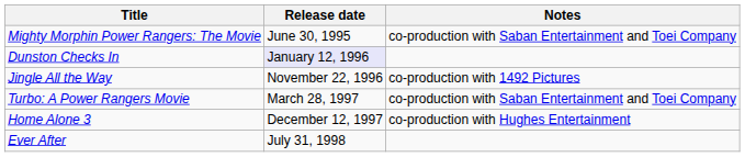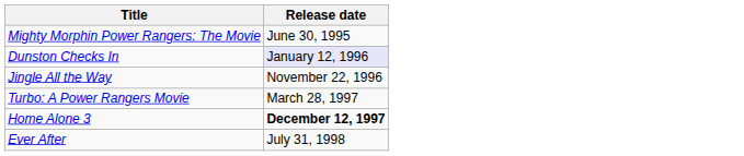 <table class="wikitable">
 <tr>
 <th>Title</th>
 <th>Release date</th>
-<th>Notes</th>
 </tr>
 <tr>
 <td><em><a href='#'>Mighty Morphin Power Rangers: The Movie</a></em></td>
 <td>June 30, 1995</td>
-<td>co-production with <a href='#'>Saban Entertainment</a> and <a href='#'>Toei Company</a></td>
 </tr>
 <tr>
 <td><em><a href='#'>Dunston Checks In</a></em></td>
 <td style="background: lavender;">January 12, 1996</td>
-<td></td>
 </tr>
 <tr>
 <td><em><a href='#'>Jingle All the Way</a></em></td>
 <td>November 22, 1996</td>
-<td>co-production with <a href='#'>1492 Pictures</a></td>
 </tr>
 <tr>
 <td><em><a href='#'>Turbo: A Power Rangers Movie</a></em></td>
 <td>March 28, 1997</td>
-<td>co-production with <a href='#'>Saban Entertainment</a> and <a href='#'>Toei Company</a></td>
 </tr>
 <tr>
 <td><em><a href='#'>Home Alone 3</a></em></td>
-<td>December 12, 1997</td>
-<td>co-production with <a href='#'>Hughes Entertainment</a></td>
+<td><strong>December 12, 1997</strong></td>
 </tr>
 <tr>
 <td><em><a href='#'>Ever After</a></em></td>
 <td>July 31, 1998</td>
-<td></td>
 </tr>
 </table>
